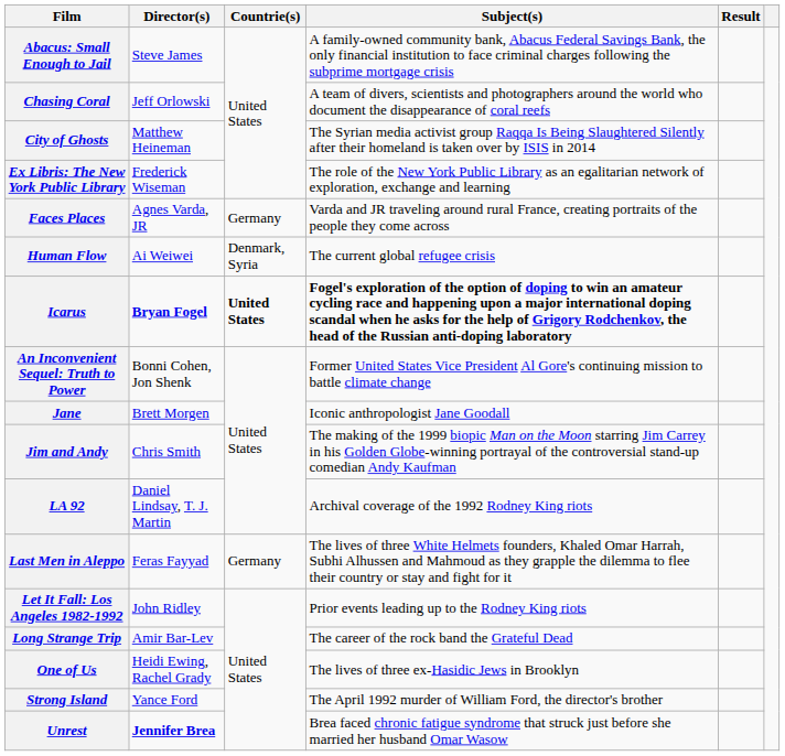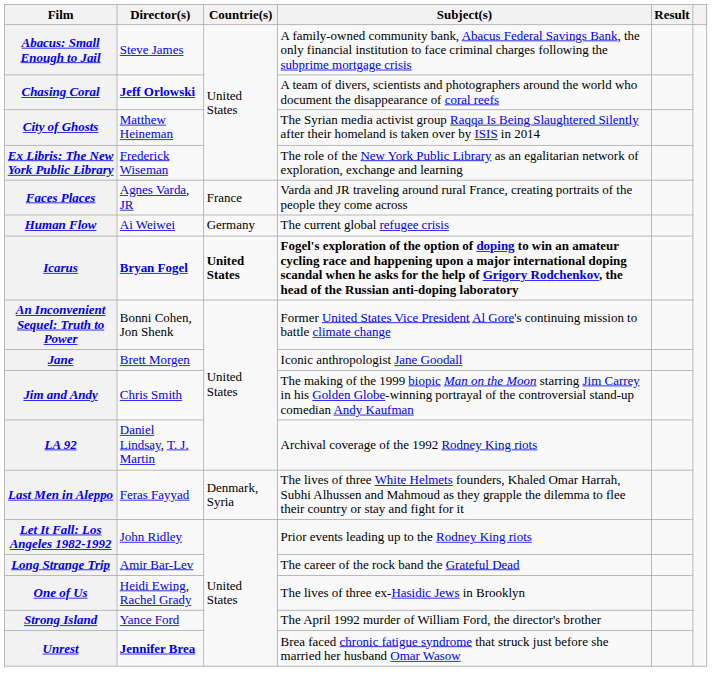 <table class="wikitable sortable plainrowheaders">
 <tr>
 <th scope="col">Film</th>
 <th scope="col">Director(s)</th>
 <th scope="col">Countrie(s)</th>
 <th scope="col">Subject(s)</th>
 <th scope="col">Result</th>
 <th scope="col" style="width:2%;"></th>
 </tr>
 <tr>
 <th scope="row"><em><a href='#'>Abacus: Small Enough to Jail</a></em></th>
 <td><a href='#'>Steve James</a></td>
 <td rowspan="4">United States</td>
 <td>A family-owned community bank, <a href='#'>Abacus Federal Savings Bank</a>, the only financial institution to face criminal charges following the <a href='#'>subprime mortgage crisis</a></td>
 <td></td>
 <td align="center" rowspan="17"></td>
 </tr>
 <tr>
 <th scope="row"><em><a href='#'>Chasing Coral</a></em></th>
-<td><a href='#'>Jeff Orlowski</a></td>
+<td><strong><a href='#'>Jeff Orlowski</a></strong></td>
 <td>A team of divers, scientists and photographers around the world who document the disappearance of <a href='#'>coral reefs</a></td>
 <td></td>
 </tr>
 <tr>
 <th scope="row"><em><a href='#'>City of Ghosts</a></em></th>
 <td><a href='#'>Matthew Heineman</a></td>
 <td>The Syrian media activist group <a href='#'>Raqqa Is Being Slaughtered Silently</a> after their homeland is taken over by <a href='#'>ISIS</a> in 2014</td>
 <td></td>
 </tr>
 <tr>
 <th scope="row"><em><a href='#'>Ex Libris: The New York Public Library</a></em></th>
 <td><a href='#'>Frederick Wiseman</a></td>
 <td>The role of the <a href='#'>New York Public Library</a> as an egalitarian network of exploration, exchange and learning</td>
 <td></td>
 </tr>
 <tr>
 <th scope="row"><em><a href='#'>Faces Places</a></em></th>
 <td><a href='#'>Agnes Varda</a>, <a href='#'>JR</a></td>
-<td>Germany</td>
+<td>France</td>
 <td>Varda and JR traveling around rural France, creating portraits of the people they come across</td>
 <td></td>
 </tr>
 <tr>
 <th scope="row"><em><a href='#'>Human Flow</a></em></th>
 <td><a href='#'>Ai Weiwei</a></td>
-<td>Denmark, Syria</td>
+<td>Germany</td>
 <td>The current global <a href='#'>refugee crisis</a></td>
 <td></td>
 </tr>
 <tr>
 <th scope="row"><strong><em><a href='#'>Icarus</a></em></strong></th>
 <td><strong><a href='#'>Bryan Fogel</a></strong></td>
 <td><strong>United States</strong></td>
 <td><strong>Fogel's exploration of the option of <a href='#'>doping</a> to win an amateur cycling race and happening upon a major international doping scandal when he asks for the help of <a href='#'>Grigory Rodchenkov</a>, the head of the Russian anti-doping laboratory</strong></td>
 <td></td>
 </tr>
 <tr>
 <th scope="row"><em><a href='#'>An Inconvenient Sequel: Truth to Power</a></em></th>
 <td>Bonni Cohen, Jon Shenk</td>
 <td rowspan="4">United States</td>
 <td>Former <a href='#'>United States Vice President</a> <a href='#'>Al Gore</a>'s continuing mission to battle <a href='#'>climate change</a></td>
 <td></td>
 </tr>
 <tr>
 <th scope="row"><em><a href='#'>Jane</a></em></th>
 <td><a href='#'>Brett Morgen</a></td>
 <td>Iconic anthropologist <a href='#'>Jane Goodall</a></td>
 <td></td>
 </tr>
 <tr>
 <th scope="row"><em><a href='#'>Jim and Andy</a></em></th>
 <td><a href='#'>Chris Smith</a></td>
 <td>The making of the 1999 <a href='#'>biopic</a> <em><a href='#'>Man on the Moon</a></em> starring <a href='#'>Jim Carrey</a> in his <a href='#'>Golden Globe</a>-winning portrayal of the controversial stand-up comedian <a href='#'>Andy Kaufman</a></td>
 <td></td>
 </tr>
 <tr>
 <th scope="row"><em><a href='#'>LA 92</a></em></th>
 <td><a href='#'>Daniel Lindsay</a>, <a href='#'>T. J. Martin</a></td>
 <td>Archival coverage of the 1992 <a href='#'>Rodney King riots</a></td>
 <td></td>
 </tr>
 <tr>
 <th scope="row"><em><a href='#'>Last Men in Aleppo</a></em></th>
 <td><a href='#'>Feras Fayyad</a></td>
-<td>Germany</td>
+<td>Denmark, Syria</td>
 <td>The lives of three <a href='#'>White Helmets</a> founders, Khaled Omar Harrah, Subhi Alhussen and Mahmoud as they grapple the dilemma to flee their country or stay and fight for it</td>
 <td></td>
 </tr>
 <tr>
 <th scope="row"><em><a href='#'>Let It Fall: Los Angeles 1982-1992</a></em></th>
 <td><a href='#'>John Ridley</a></td>
 <td rowspan="5">United States</td>
 <td>Prior events leading up to the <a href='#'>Rodney King riots</a></td>
 <td></td>
 </tr>
 <tr>
 <th scope="row"><em><a href='#'>Long Strange Trip</a></em></th>
 <td><a href='#'>Amir Bar-Lev</a></td>
 <td>The career of the rock band the <a href='#'>Grateful Dead</a></td>
 <td></td>
 </tr>
 <tr>
 <th scope="row"><em><a href='#'>One of Us</a></em></th>
 <td><a href='#'>Heidi Ewing</a>, <a href='#'>Rachel Grady</a></td>
 <td>The lives of three ex-<a href='#'>Hasidic Jews</a> in Brooklyn</td>
 <td></td>
 </tr>
 <tr>
 <th scope="row"><em><a href='#'>Strong Island</a></em></th>
 <td><a href='#'>Yance Ford</a></td>
 <td>The April 1992 murder of William Ford, the director's brother</td>
 <td></td>
 </tr>
 <tr>
 <th scope="row"><em><a href='#'>Unrest</a></em></th>
 <td><strong><a href='#'>Jennifer Brea</a></strong></td>
 <td>Brea faced <a href='#'>chronic fatigue syndrome</a> that struck just before she married her husband <a href='#'>Omar Wasow</a></td>
 <td></td>
 </tr>
 </table>
